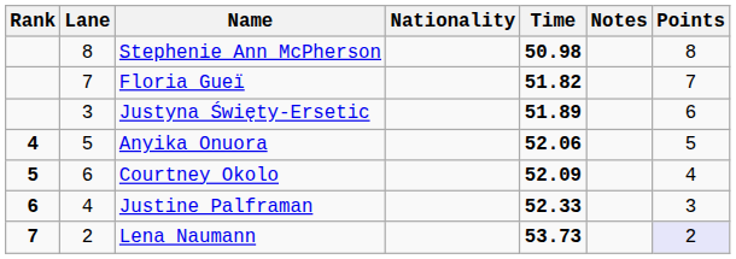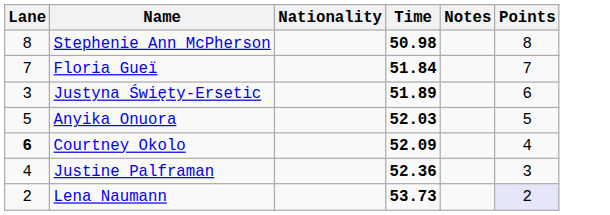 <table class="wikitable sortable" style="text-align:center">
 <tr>
-<th>Rank</th>
 <th>Lane</th>
 <th>Name</th>
 <th>Nationality</th>
 <th>Time</th>
 <th>Notes</th>
 <th>Points</th>
 </tr>
 <tr>
-<td></td>
 <td>8</td>
 <td align=left><a href='#'>Stephenie Ann McPherson</a></td>
 <td align=left></td>
 <td><strong>50.98</strong></td>
 <td></td>
 <td>8</td>
 </tr>
 <tr>
-<td></td>
 <td>7</td>
 <td align=left><a href='#'>Floria Gueï</a></td>
 <td align=left></td>
-<td><strong>51.82</strong></td>
+<td><strong>51.84</strong></td>
 <td></td>
 <td>7</td>
 </tr>
 <tr>
-<td></td>
 <td>3</td>
 <td align=left><a href='#'>Justyna Święty-Ersetic</a></td>
 <td align=left></td>
 <td><strong>51.89</strong></td>
 <td></td>
 <td>6</td>
 </tr>
 <tr>
-<td><strong>4</strong></td>
 <td>5</td>
 <td align=left><a href='#'>Anyika Onuora</a></td>
 <td align=left></td>
-<td><strong>52.06</strong></td>
+<td><strong>52.03</strong></td>
 <td></td>
 <td>5</td>
 </tr>
 <tr>
-<td><strong>5</strong></td>
-<td>6</td>
+<td><strong>6</strong></td>
 <td align=left><a href='#'>Courtney Okolo</a></td>
 <td align=left></td>
 <td><strong>52.09</strong></td>
 <td></td>
 <td>4</td>
 </tr>
 <tr>
-<td><strong>6</strong></td>
 <td>4</td>
 <td align=left><a href='#'>Justine Palframan</a></td>
 <td align=left></td>
-<td><strong>52.33</strong></td>
+<td><strong>52.36</strong></td>
 <td></td>
 <td>3</td>
 </tr>
 <tr>
-<td><strong>7</strong></td>
 <td>2</td>
 <td align=left><a href='#'>Lena Naumann</a></td>
 <td align=left></td>
 <td><strong>53.73</strong></td>
 <td></td>
 <td style="background: lavender;">2</td>
 </tr>
 </table>
